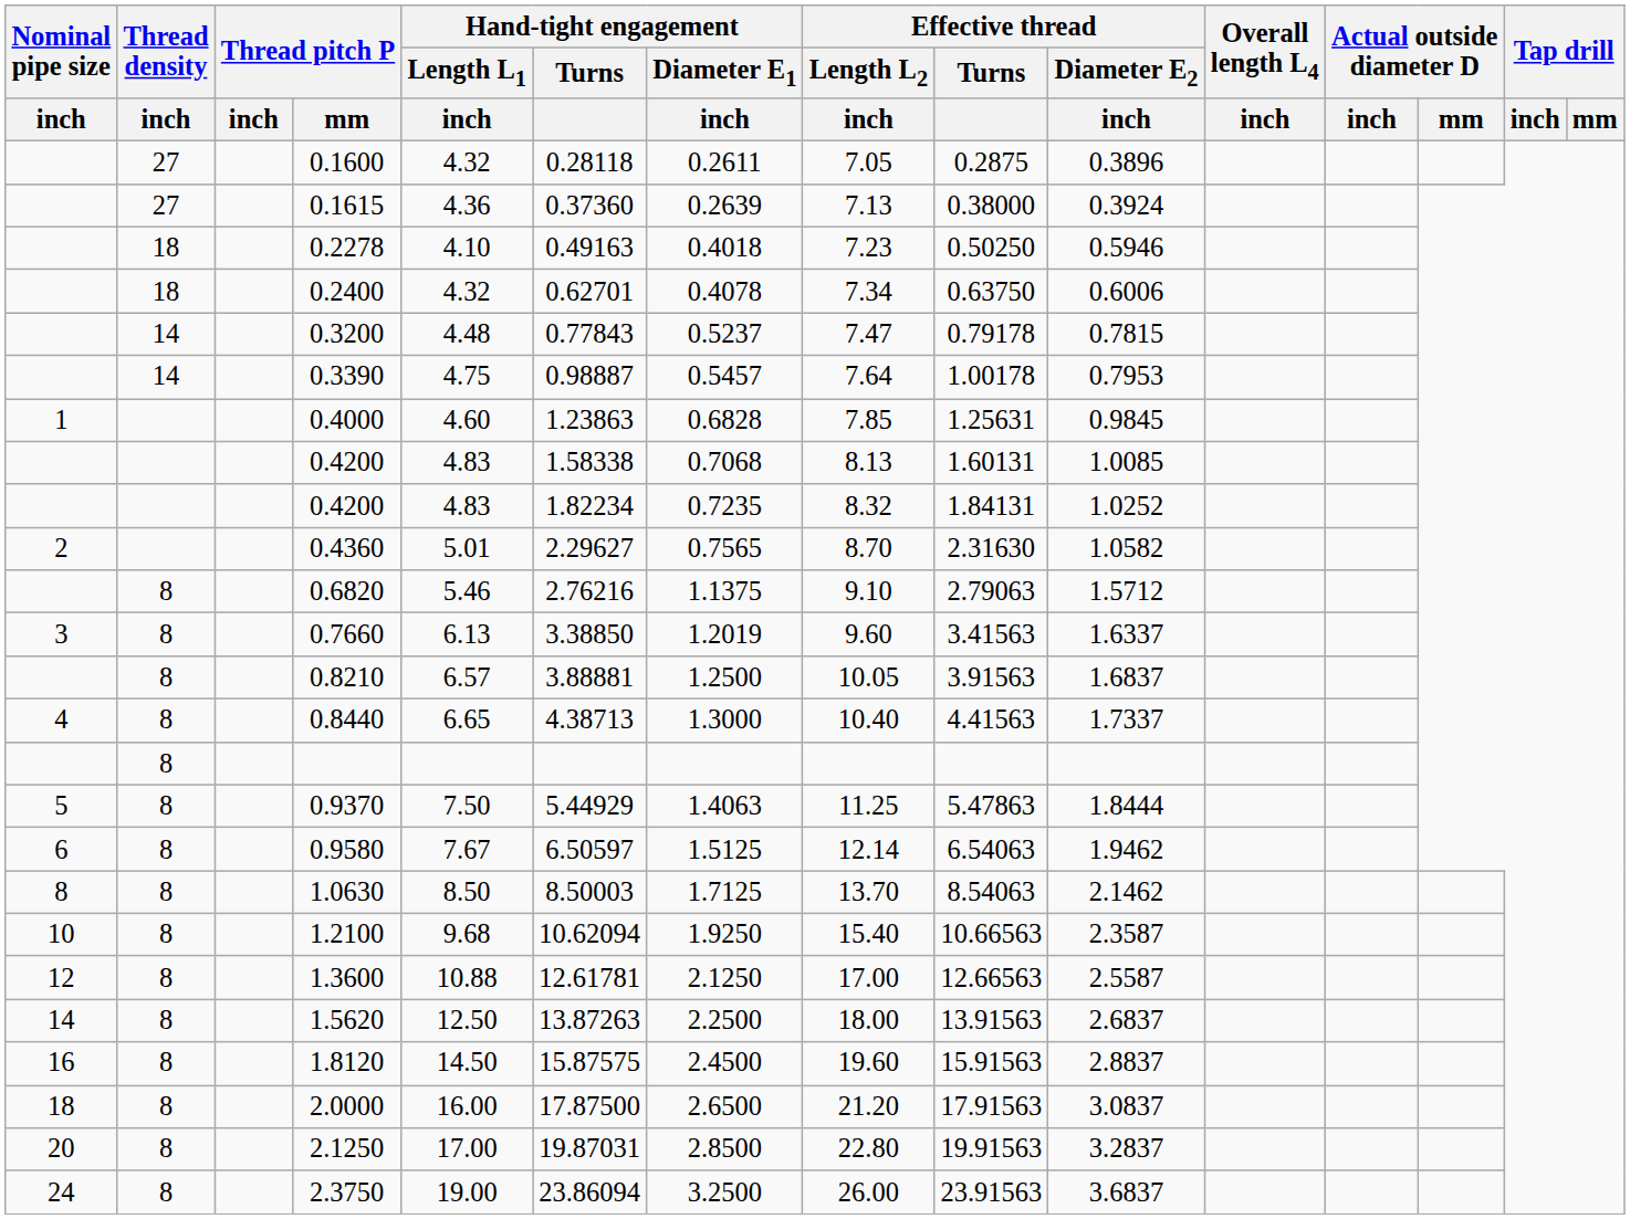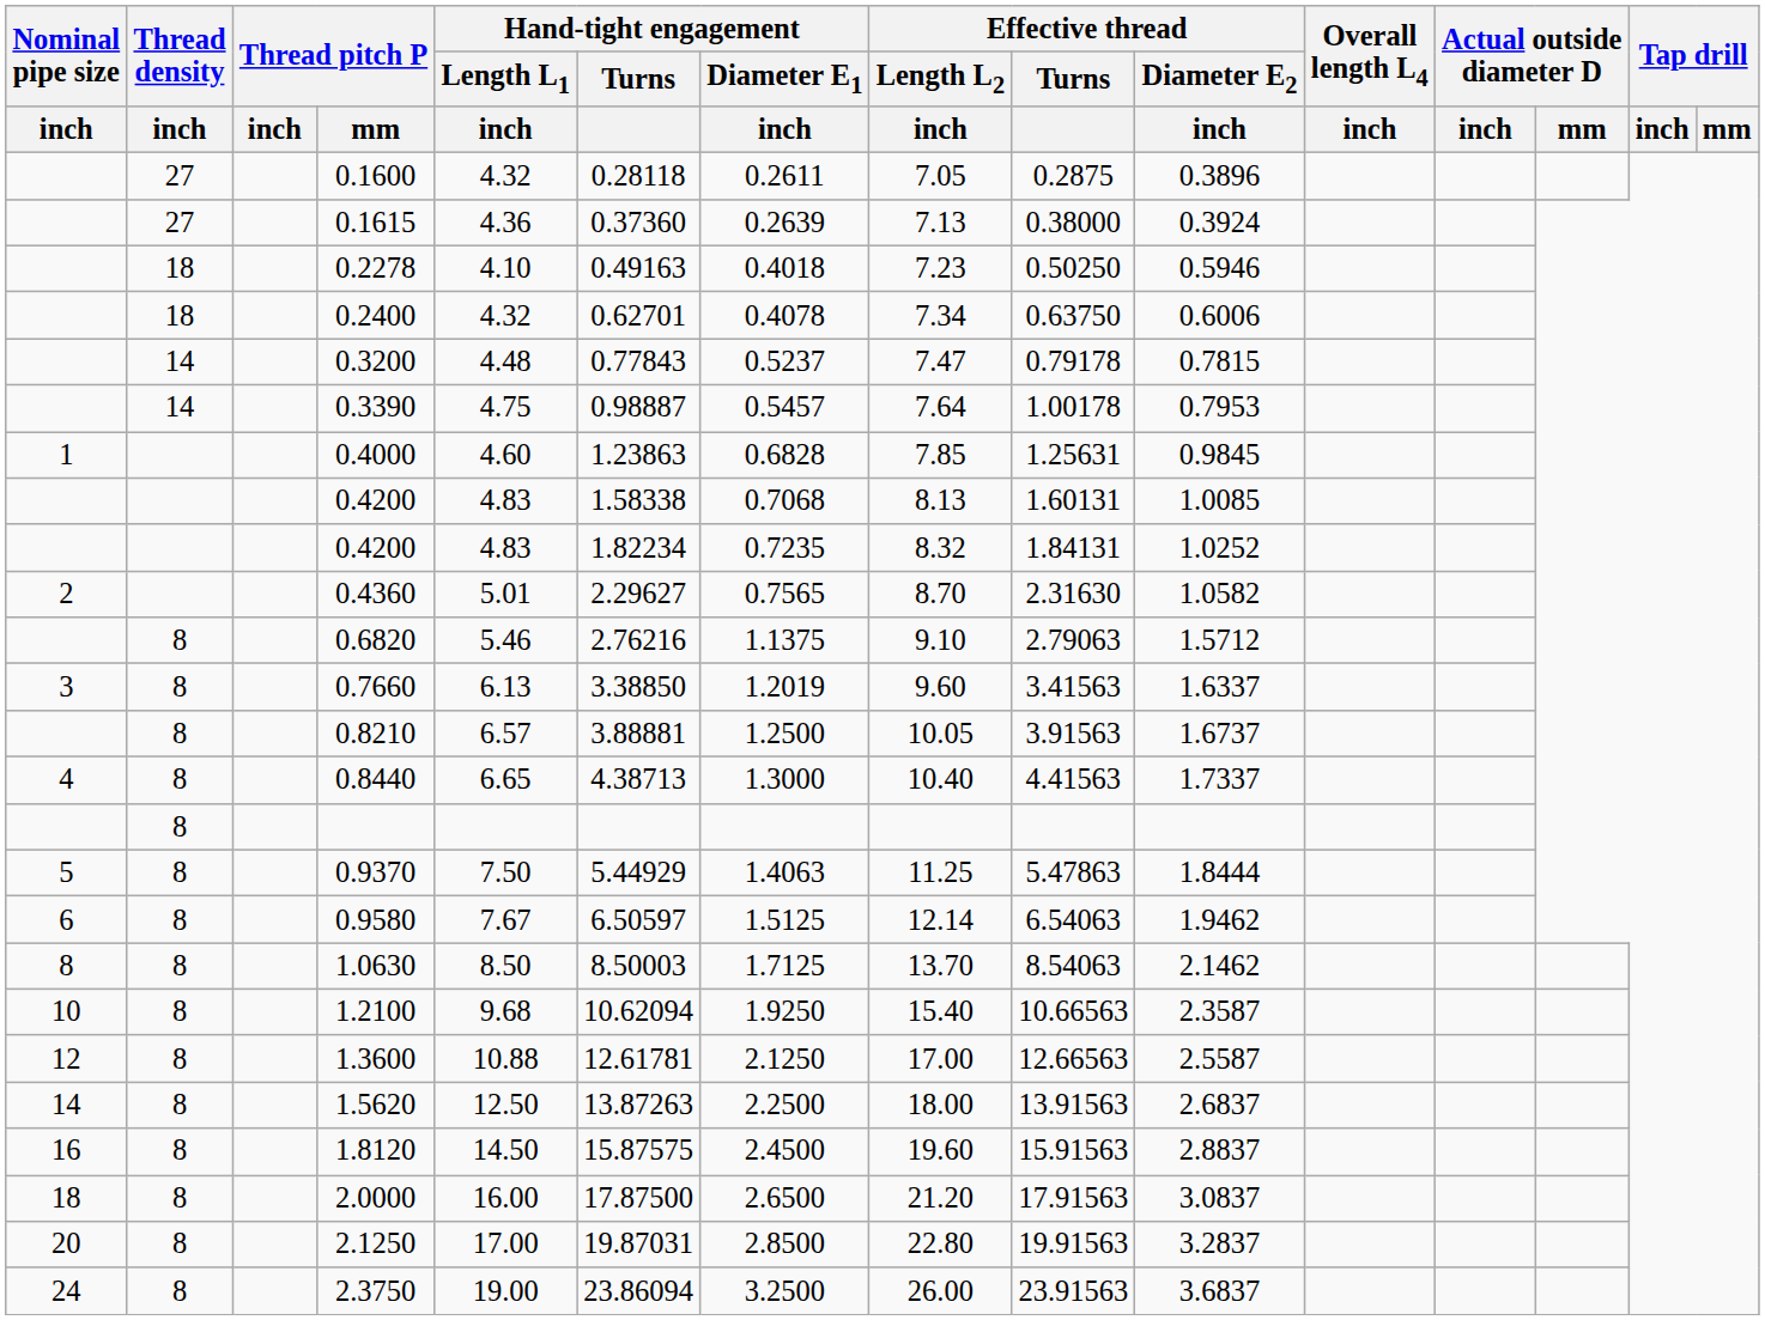 <table class="wikitable"  style="text-align:center">
 <tr>
 <th rowspan="2"><a href='#'>Nominal</a> <br>pipe size</th>
 <th rowspan="2"><a href='#'>Thread <br>density</a></th>
 <th colspan=2 rowspan="2"><a href='#'>Thread pitch P</a></th>
 <th colspan=3>Hand-tight engagement</th>
 <th colspan=3>Effective thread</th>
 <th rowspan="2">Overall <br>length L<sub>4</sub></th>
 <th colspan=2 rowspan="2"><a href='#'>Actual</a> outside <br>diameter D</th>
 <th colspan=2 rowspan="2"><a href='#'>Tap drill</a></th>
 </tr>
 <tr>
 <th>Length L<sub>1</sub></th>
 <th>Turns</th>
 <th>Diameter E<sub>1</sub></th>
 <th>Length L<sub>2</sub></th>
 <th>Turns</th>
 <th>Diameter E<sub>2</sub></th>
 </tr>
 <tr>
 <th>inch</th>
 <th>inch</th>
 <th>inch</th>
 <th>mm</th>
 <th>inch</th>
 <th></th>
 <th>inch</th>
 <th>inch</th>
 <th></th>
 <th>inch</th>
 <th>inch</th>
 <th>inch</th>
 <th>mm</th>
 <th>inch</th>
 <th>mm</th>
 </tr>
 <tr>
 <td></td>
 <td>27</td>
 <td></td>
 <td>0.1600</td>
 <td>4.32</td>
 <td>0.28118</td>
 <td>0.2611</td>
 <td>7.05</td>
 <td>0.2875</td>
 <td>0.3896</td>
 <td></td>
 <td></td>
 <td></td>
 </tr>
 <tr>
 <td></td>
 <td>27</td>
 <td></td>
 <td>0.1615</td>
 <td>4.36</td>
 <td>0.37360</td>
 <td>0.2639</td>
 <td>7.13</td>
 <td>0.38000</td>
 <td>0.3924</td>
 <td></td>
 <td></td>
 </tr>
 <tr>
 <td></td>
 <td>18</td>
 <td></td>
 <td>0.2278</td>
 <td>4.10</td>
 <td>0.49163</td>
 <td>0.4018</td>
 <td>7.23</td>
 <td>0.50250</td>
 <td>0.5946</td>
 <td></td>
 <td></td>
 </tr>
 <tr>
 <td></td>
 <td>18</td>
 <td></td>
 <td>0.2400</td>
 <td>4.32</td>
 <td>0.62701</td>
 <td>0.4078</td>
 <td>7.34</td>
 <td>0.63750</td>
 <td>0.6006</td>
 <td></td>
 <td></td>
 </tr>
 <tr>
 <td></td>
 <td>14</td>
 <td></td>
 <td>0.3200</td>
 <td>4.48</td>
 <td>0.77843</td>
 <td>0.5237</td>
 <td>7.47</td>
 <td>0.79178</td>
 <td>0.7815</td>
 <td></td>
 <td></td>
 </tr>
 <tr>
 <td></td>
 <td>14</td>
 <td></td>
 <td>0.3390</td>
 <td>4.75</td>
 <td>0.98887</td>
 <td>0.5457</td>
 <td>7.64</td>
 <td>1.00178</td>
 <td>0.7953</td>
 <td></td>
 <td></td>
 </tr>
 <tr>
 <td>1</td>
 <td></td>
 <td></td>
 <td>0.4000</td>
 <td>4.60</td>
 <td>1.23863</td>
 <td>0.6828</td>
 <td>7.85</td>
 <td>1.25631</td>
 <td>0.9845</td>
 <td></td>
 <td></td>
 </tr>
 <tr>
 <td></td>
 <td></td>
 <td></td>
 <td>0.4200</td>
 <td>4.83</td>
 <td>1.58338</td>
 <td>0.7068</td>
 <td>8.13</td>
 <td>1.60131</td>
 <td>1.0085</td>
 <td></td>
 <td></td>
 </tr>
 <tr>
 <td></td>
 <td></td>
 <td></td>
 <td>0.4200</td>
 <td>4.83</td>
 <td>1.82234</td>
 <td>0.7235</td>
 <td>8.32</td>
 <td>1.84131</td>
 <td>1.0252</td>
 <td></td>
 <td></td>
 </tr>
 <tr>
 <td>2</td>
 <td></td>
 <td></td>
 <td>0.4360</td>
 <td>5.01</td>
 <td>2.29627</td>
 <td>0.7565</td>
 <td>8.70</td>
 <td>2.31630</td>
 <td>1.0582</td>
 <td></td>
 <td></td>
 </tr>
 <tr>
 <td></td>
 <td>8</td>
 <td></td>
 <td>0.6820</td>
 <td>5.46</td>
 <td>2.76216</td>
 <td>1.1375</td>
 <td>9.10</td>
 <td>2.79063</td>
 <td>1.5712</td>
 <td></td>
 <td></td>
 </tr>
 <tr>
 <td>3</td>
 <td>8</td>
 <td></td>
 <td>0.7660</td>
 <td>6.13</td>
 <td>3.38850</td>
 <td>1.2019</td>
 <td>9.60</td>
 <td>3.41563</td>
 <td>1.6337</td>
 <td></td>
 <td></td>
 </tr>
 <tr>
 <td></td>
 <td>8</td>
 <td></td>
 <td>0.8210</td>
 <td>6.57</td>
 <td>3.88881</td>
 <td>1.2500</td>
 <td>10.05</td>
 <td>3.91563</td>
-<td>1.6837</td>
+<td>1.6737</td>
 <td></td>
 <td></td>
 </tr>
 <tr>
 <td>4</td>
 <td>8</td>
 <td></td>
 <td>0.8440</td>
 <td>6.65</td>
 <td>4.38713</td>
 <td>1.3000</td>
 <td>10.40</td>
 <td>4.41563</td>
 <td>1.7337</td>
 <td></td>
 <td></td>
 </tr>
 <tr>
 <td></td>
 <td>8</td>
 <td></td>
 <td></td>
 <td></td>
 <td></td>
 <td></td>
 <td></td>
 <td></td>
 <td></td>
 <td></td>
 <td></td>
 </tr>
 <tr>
 <td>5</td>
 <td>8</td>
 <td></td>
 <td>0.9370</td>
 <td>7.50</td>
 <td>5.44929</td>
 <td>1.4063</td>
 <td>11.25</td>
 <td>5.47863</td>
 <td>1.8444</td>
 <td></td>
 <td></td>
 </tr>
 <tr>
 <td>6</td>
 <td>8</td>
 <td></td>
 <td>0.9580</td>
 <td>7.67</td>
 <td>6.50597</td>
 <td>1.5125</td>
 <td>12.14</td>
 <td>6.54063</td>
 <td>1.9462</td>
 <td></td>
 <td></td>
 </tr>
 <tr>
 <td>8</td>
 <td>8</td>
 <td></td>
 <td>1.0630</td>
 <td>8.50</td>
 <td>8.50003</td>
 <td>1.7125</td>
 <td>13.70</td>
 <td>8.54063</td>
 <td>2.1462</td>
 <td></td>
 <td></td>
 <td></td>
 </tr>
 <tr>
 <td>10</td>
 <td>8</td>
 <td></td>
 <td>1.2100</td>
 <td>9.68</td>
 <td>10.62094</td>
 <td>1.9250</td>
 <td>15.40</td>
 <td>10.66563</td>
 <td>2.3587</td>
 <td></td>
 <td></td>
 <td></td>
 </tr>
 <tr>
 <td>12</td>
 <td>8</td>
 <td></td>
 <td>1.3600</td>
 <td>10.88</td>
 <td>12.61781</td>
 <td>2.1250</td>
 <td>17.00</td>
 <td>12.66563</td>
 <td>2.5587</td>
 <td></td>
 <td></td>
 <td></td>
 </tr>
 <tr>
 <td>14</td>
 <td>8</td>
 <td></td>
 <td>1.5620</td>
 <td>12.50</td>
 <td>13.87263</td>
 <td>2.2500</td>
 <td>18.00</td>
 <td>13.91563</td>
 <td>2.6837</td>
 <td></td>
 <td></td>
 <td></td>
 </tr>
 <tr>
 <td>16</td>
 <td>8</td>
 <td></td>
 <td>1.8120</td>
 <td>14.50</td>
 <td>15.87575</td>
 <td>2.4500</td>
 <td>19.60</td>
 <td>15.91563</td>
 <td>2.8837</td>
 <td></td>
 <td></td>
 <td></td>
 </tr>
 <tr>
 <td>18</td>
 <td>8</td>
 <td></td>
 <td>2.0000</td>
 <td>16.00</td>
 <td>17.87500</td>
 <td>2.6500</td>
 <td>21.20</td>
 <td>17.91563</td>
 <td>3.0837</td>
 <td></td>
 <td></td>
 <td></td>
 </tr>
 <tr>
 <td>20</td>
 <td>8</td>
 <td></td>
 <td>2.1250</td>
 <td>17.00</td>
 <td>19.87031</td>
 <td>2.8500</td>
 <td>22.80</td>
 <td>19.91563</td>
 <td>3.2837</td>
 <td></td>
 <td></td>
 <td></td>
 </tr>
 <tr>
 <td>24</td>
 <td>8</td>
 <td></td>
 <td>2.3750</td>
 <td>19.00</td>
 <td>23.86094</td>
 <td>3.2500</td>
 <td>26.00</td>
 <td>23.91563</td>
 <td>3.6837</td>
 <td></td>
 <td></td>
 <td></td>
 </tr>
 </table>
